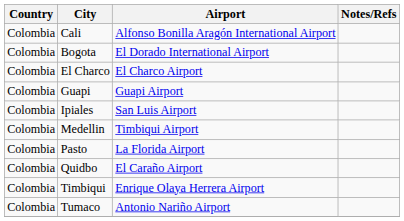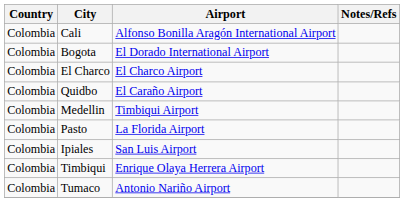 <table class="wikitable" style="border-collapse:collapse;">
 <tr>
 <th>Country</th>
 <th>City</th>
 <th>Airport</th>
 <th>Notes/Refs</th>
 </tr>
 <tr>
 <td>Colombia</td>
 <td>Cali</td>
 <td><a href='#'>Alfonso Bonilla Aragón International Airport</a></td>
 <td></td>
 </tr>
 <tr>
 <td>Colombia</td>
 <td>Bogota</td>
 <td><a href='#'>El Dorado International Airport</a></td>
 <td></td>
 </tr>
 <tr>
 <td>Colombia</td>
 <td>El Charco</td>
 <td><a href='#'>El Charco Airport</a></td>
 <td></td>
 </tr>
 <tr>
 <td>Colombia</td>
-<td>Guapi</td>
-<td><a href='#'>Guapi Airport</a></td>
-<td></td>
-</tr>
-<tr>
-<td>Colombia</td>
-<td>Ipiales</td>
-<td><a href='#'>San Luis Airport</a></td>
+<td>Quidbo</td>
+<td><a href='#'>El Caraño Airport</a></td>
 <td></td>
 </tr>
 <tr>
 <td>Colombia</td>
 <td>Medellin</td>
 <td><a href='#'>Timbiqui Airport</a></td>
 <td></td>
 </tr>
 <tr>
 <td>Colombia</td>
 <td>Pasto</td>
 <td><a href='#'>La Florida Airport</a></td>
 <td></td>
 </tr>
 <tr>
 <td>Colombia</td>
-<td>Quidbo</td>
-<td><a href='#'>El Caraño Airport</a></td>
+<td>Ipiales</td>
+<td><a href='#'>San Luis Airport</a></td>
 <td></td>
 </tr>
 <tr>
 <td>Colombia</td>
 <td>Timbiqui</td>
 <td><a href='#'>Enrique Olaya Herrera Airport</a></td>
 <td></td>
 </tr>
 <tr>
 <td>Colombia</td>
 <td>Tumaco</td>
 <td><a href='#'>Antonio Nariño Airport</a></td>
 <td></td>
 </tr>
 <tr>
 </tr>
 </table>
